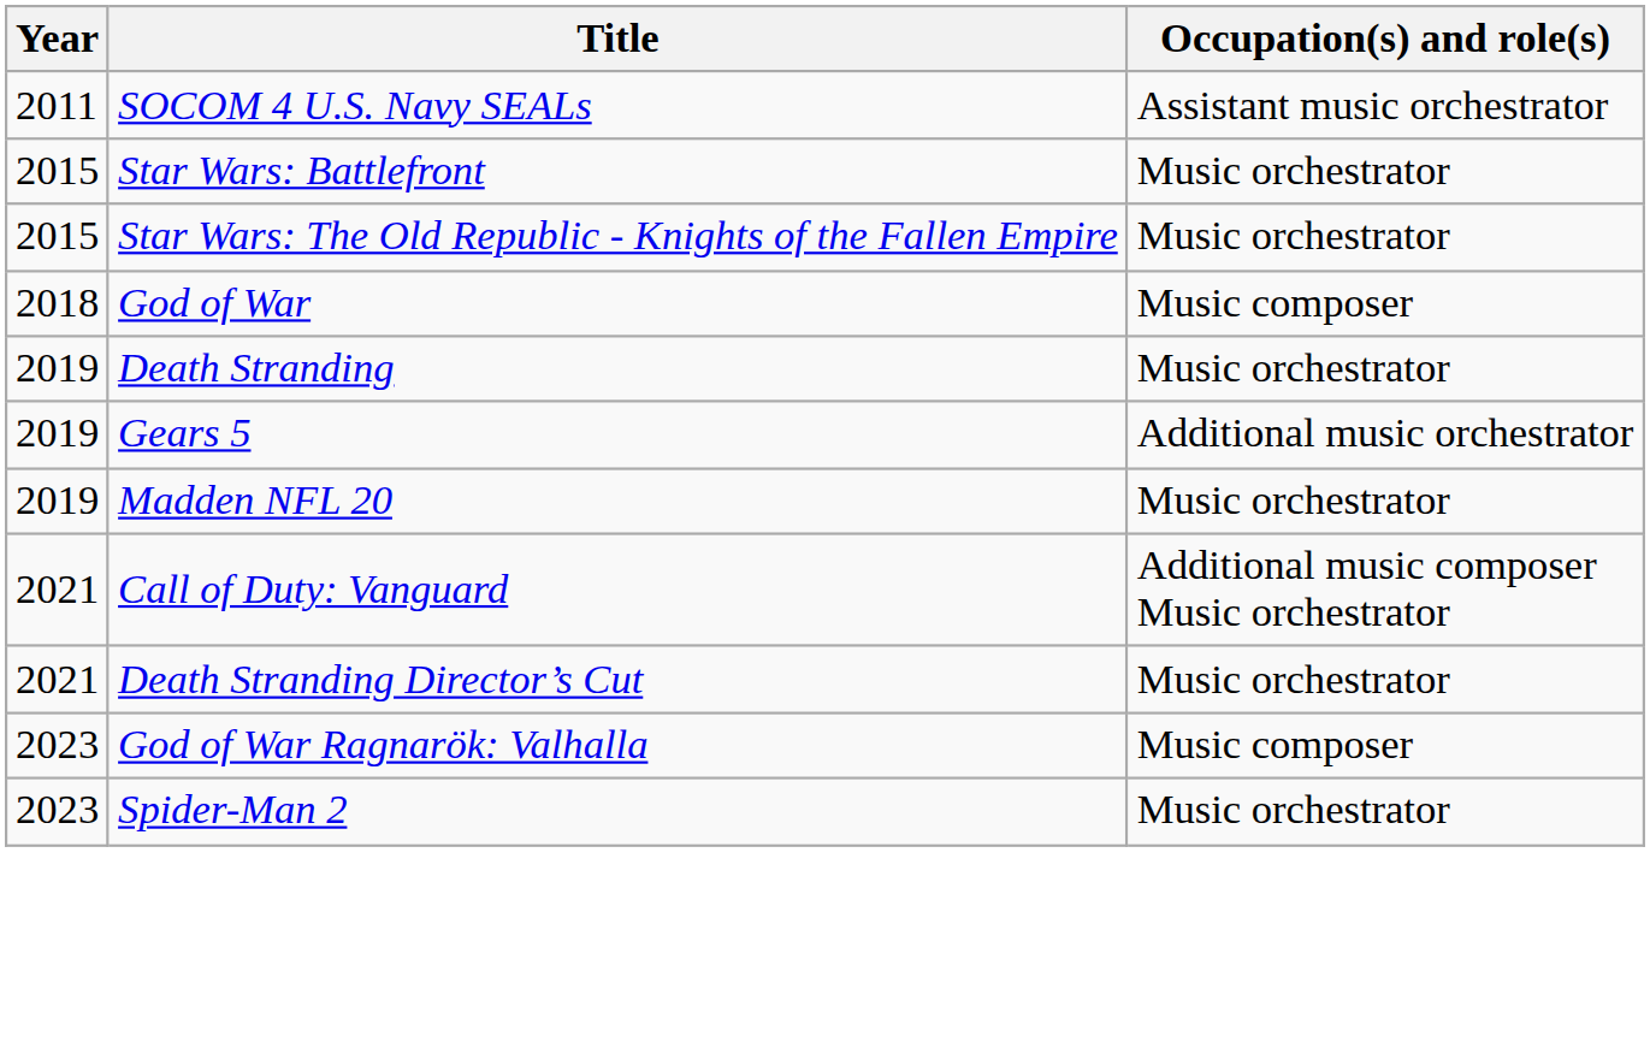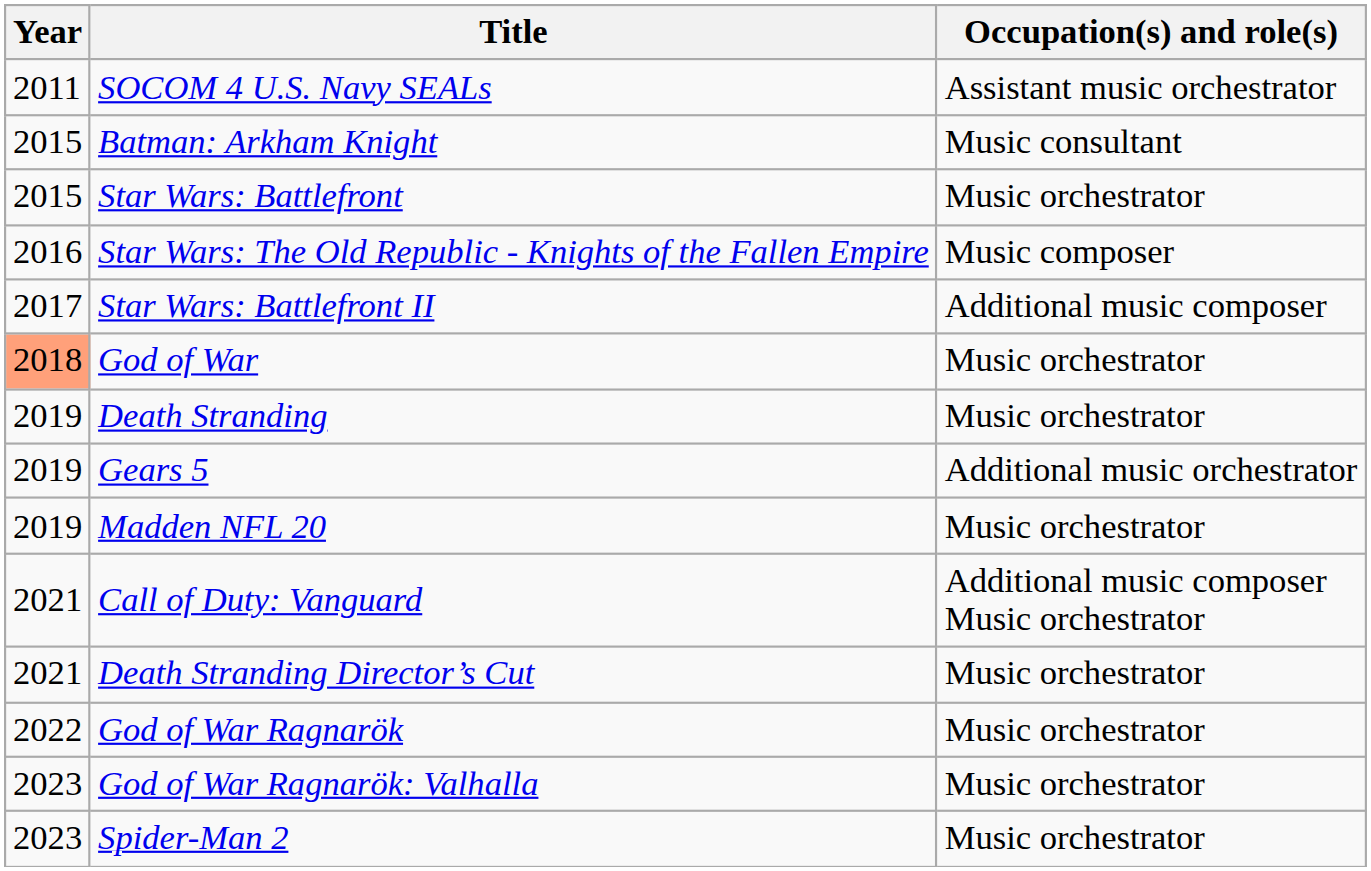 <table class="wikitable">
 <tr>
 <th>Year</th>
 <th>Title</th>
 <th>Occupation(s) and role(s)</th>
 </tr>
 <tr>
 <td>2011</td>
 <td><em><a href='#'>SOCOM 4 U.S. Navy SEALs</a></em></td>
 <td>Assistant music orchestrator</td>
 </tr>
 <tr>
 <td>2015</td>
+<td><em><a href='#'>Batman: Arkham Knight</a></em></td>
+<td>Music consultant</td>
+</tr>
+<tr>
+<td>2015</td>
 <td><em><a href='#'>Star Wars: Battlefront</a></em></td>
 <td>Music orchestrator</td>
 </tr>
 <tr>
-<td>2015</td>
+<td>2016</td>
 <td><em><a href='#'>Star Wars: The Old Republic - Knights of the Fallen Empire</a></em></td>
-<td>Music orchestrator</td>
+<td>Music composer</td>
 </tr>
 <tr>
-<td>2018</td>
+<td>2017</td>
+<td><em><a href='#'>Star Wars: Battlefront II</a></em></td>
+<td>Additional music composer</td>
+</tr>
+<tr>
+<td style="background: lightsalmon;">2018</td>
 <td><em><a href='#'>God of War</a></em></td>
-<td>Music composer</td>
+<td>Music orchestrator</td>
 </tr>
 <tr>
 <td>2019</td>
 <td><em><a href='#'>Death Stranding</a></em></td>
 <td>Music orchestrator</td>
 </tr>
 <tr>
 <td>2019</td>
 <td><em><a href='#'>Gears 5</a></em></td>
 <td>Additional music orchestrator</td>
 </tr>
 <tr>
 <td>2019</td>
 <td><em><a href='#'>Madden NFL 20</a></em></td>
 <td>Music orchestrator</td>
 </tr>
 <tr>
 <td>2021</td>
 <td><em><a href='#'>Call of Duty: Vanguard</a></em></td>
 <td>Additional music composer<br>Music orchestrator</td>
 </tr>
 <tr>
 <td>2021</td>
 <td><em><a href='#'>Death Stranding Director’s Cut</a></em></td>
 <td>Music orchestrator</td>
 </tr>
 <tr>
+<td>2022</td>
+<td><em><a href='#'>God of War Ragnarök</a></em></td>
+<td>Music orchestrator</td>
+</tr>
+<tr>
 <td>2023</td>
 <td><em><a href='#'>God of War Ragnarök: Valhalla</a></em></td>
-<td>Music composer</td>
+<td>Music orchestrator</td>
 </tr>
 <tr>
 <td>2023</td>
 <td><em><a href='#'>Spider-Man 2</a></em></td>
 <td>Music orchestrator</td>
 </tr>
 </table>
